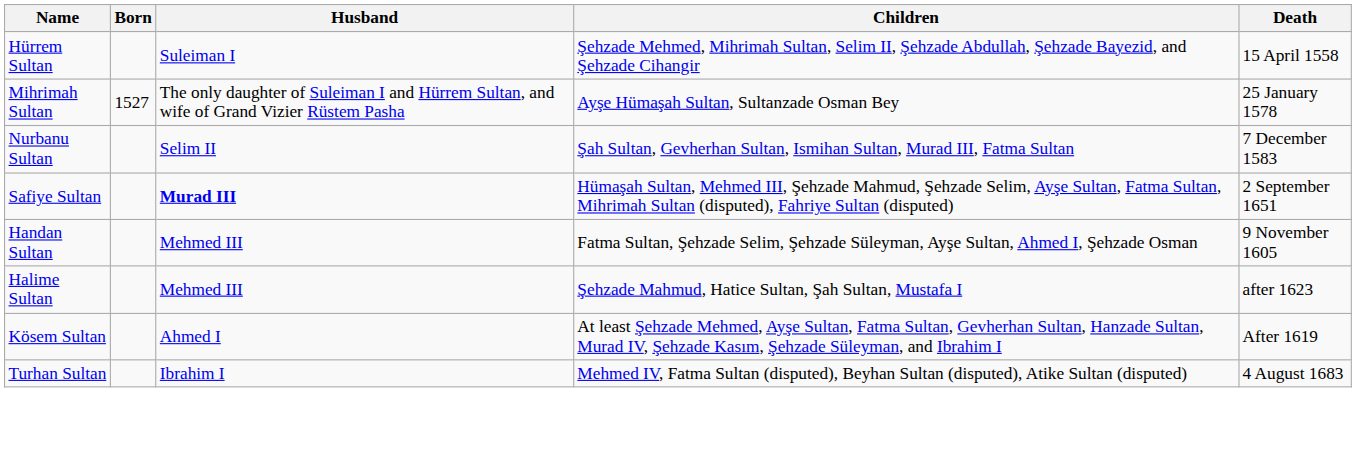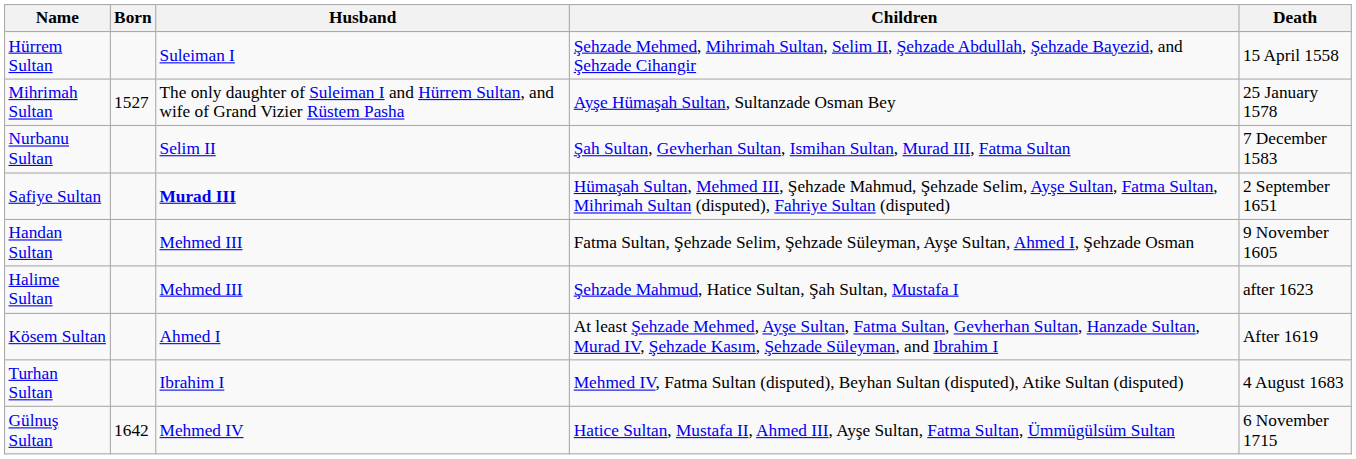 <table class="wikitable">
 <tr>
 <th>Name</th>
 <th>Born</th>
 <th>Husband</th>
 <th>Children</th>
 <th>Death</th>
 </tr>
 <tr>
 <td><a href='#'>Hürrem Sultan</a></td>
 <td></td>
 <td><a href='#'>Suleiman I</a></td>
 <td><a href='#'>Şehzade Mehmed</a>, <a href='#'>Mihrimah Sultan</a>, <a href='#'>Selim II</a>, <a href='#'>Şehzade Abdullah</a>, <a href='#'>Şehzade Bayezid</a>, and <a href='#'>Şehzade Cihangir</a></td>
 <td>15 April 1558</td>
 </tr>
 <tr>
 <td><a href='#'>Mihrimah Sultan</a></td>
 <td>1527</td>
 <td>The only daughter of <a href='#'>Suleiman I</a> and <a href='#'>Hürrem Sultan</a>, and wife of Grand Vizier <a href='#'>Rüstem Pasha</a></td>
 <td><a href='#'>Ayşe Hümaşah Sultan</a>, Sultanzade Osman Bey</td>
 <td>25 January 1578</td>
 </tr>
 <tr>
 <td><a href='#'>Nurbanu Sultan</a></td>
 <td></td>
 <td><a href='#'>Selim II</a></td>
 <td><a href='#'>Şah Sultan</a>, <a href='#'>Gevherhan Sultan</a>, <a href='#'>Ismihan Sultan</a>, <a href='#'>Murad III</a>, <a href='#'>Fatma Sultan</a></td>
 <td>7 December 1583</td>
 </tr>
 <tr>
 <td><a href='#'>Safiye Sultan</a></td>
 <td></td>
 <td><strong><a href='#'>Murad III</a></strong></td>
 <td><a href='#'>Hümaşah Sultan</a>, <a href='#'>Mehmed III</a>, Şehzade Mahmud, Şehzade Selim, <a href='#'>Ayşe Sultan</a>, <a href='#'>Fatma Sultan</a>, <a href='#'>Mihrimah Sultan</a> (disputed), <a href='#'>Fahriye Sultan</a> (disputed)</td>
 <td>2 September 1651</td>
 </tr>
 <tr>
 <td><a href='#'>Handan Sultan</a></td>
 <td></td>
 <td><a href='#'>Mehmed III</a></td>
 <td>Fatma Sultan, Şehzade Selim, Şehzade Süleyman, Ayşe Sultan, <a href='#'>Ahmed I</a>, Şehzade Osman</td>
 <td>9 November 1605</td>
 </tr>
 <tr>
 <td><a href='#'>Halime Sultan</a></td>
 <td></td>
 <td><a href='#'>Mehmed III</a></td>
 <td><a href='#'>Şehzade Mahmud</a>, Hatice Sultan, Şah Sultan, <a href='#'>Mustafa I</a></td>
 <td>after 1623</td>
 </tr>
 <tr>
 <td><a href='#'>Kösem Sultan</a></td>
 <td></td>
 <td><a href='#'>Ahmed I</a></td>
 <td>At least <a href='#'>Şehzade Mehmed</a>, <a href='#'>Ayşe Sultan</a>, <a href='#'>Fatma Sultan</a>, <a href='#'>Gevherhan Sultan</a>, <a href='#'>Hanzade Sultan</a>, <a href='#'>Murad IV</a>, <a href='#'>Şehzade Kasım</a>, <a href='#'>Şehzade Süleyman</a>, and <a href='#'>Ibrahim I</a></td>
 <td>After 1619</td>
 </tr>
 <tr>
 <td><a href='#'>Turhan Sultan</a></td>
 <td></td>
 <td><a href='#'>Ibrahim I</a></td>
 <td><a href='#'>Mehmed IV</a>, Fatma Sultan (disputed), Beyhan Sultan (disputed), Atike Sultan (disputed)</td>
 <td>4 August 1683</td>
 </tr>
+<tr>
+<td><a href='#'>Gülnuş Sultan</a></td>
+<td>1642</td>
+<td><a href='#'>Mehmed IV</a></td>
+<td><a href='#'>Hatice Sultan</a>, <a href='#'>Mustafa II</a>, <a href='#'>Ahmed III</a>, Ayşe Sultan, <a href='#'>Fatma Sultan</a>, <a href='#'>Ümmügülsüm Sultan</a></td>
+<td>6 November 1715</td>
+</tr>
 </table>
